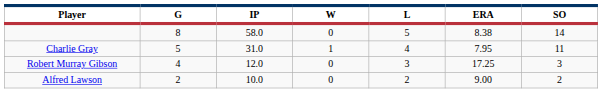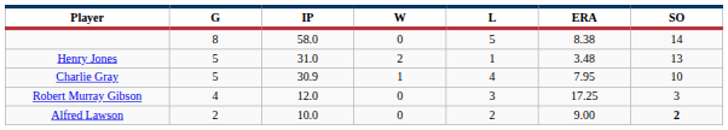 <table class="wikitable sortable">
 <tr>
 <th style="background:#FFFFFF; border-top:#023465 5px solid; border-bottom:#ba313c 5px solid;" width="16%">Player</th>
 <th style="background:#FFFFFF; border-top:#023465 5px solid; border-bottom:#ba313c 5px solid;" width="9%">G</th>
 <th style="background:#FFFFFF; border-top:#023465 5px solid; border-bottom:#ba313c 5px solid;" width="9%">IP</th>
 <th style="background:#FFFFFF; border-top:#023465 5px solid; border-bottom:#ba313c 5px solid;" width="9%">W</th>
 <th style="background:#FFFFFF; border-top:#023465 5px solid; border-bottom:#ba313c 5px solid;" width="9%">L</th>
 <th style="background:#FFFFFF; border-top:#023465 5px solid; border-bottom:#ba313c 5px solid;" width="9%">ERA</th>
 <th style="background:#FFFFFF; border-top:#023465 5px solid; border-bottom:#ba313c 5px solid;" width="9%">SO</th>
 </tr>
 <tr align="center">
 <td></td>
 <td>8</td>
 <td>58.0</td>
 <td>0</td>
 <td>5</td>
 <td>8.38</td>
 <td>14</td>
 </tr>
 <tr align=center>
+<td><a href='#'>Henry Jones</a></td>
+<td>5</td>
+<td>31.0</td>
+<td>2</td>
+<td>1</td>
+<td>3.48</td>
+<td>13</td>
+</tr>
+<tr align=center>
 <td><a href='#'>Charlie Gray</a></td>
 <td>5</td>
-<td>31.0</td>
+<td>30.9</td>
 <td>1</td>
 <td>4</td>
 <td>7.95</td>
-<td>11</td>
+<td>10</td>
 </tr>
 <tr align=center>
 <td><a href='#'>Robert Murray Gibson</a></td>
 <td>4</td>
 <td>12.0</td>
 <td>0</td>
 <td>3</td>
 <td>17.25</td>
 <td>3</td>
 </tr>
 <tr align=center>
 <td><a href='#'>Alfred Lawson</a></td>
 <td>2</td>
 <td>10.0</td>
 <td>0</td>
 <td>2</td>
 <td>9.00</td>
-<td>2</td>
+<td><strong>2</strong></td>
 </tr>
 </table>
